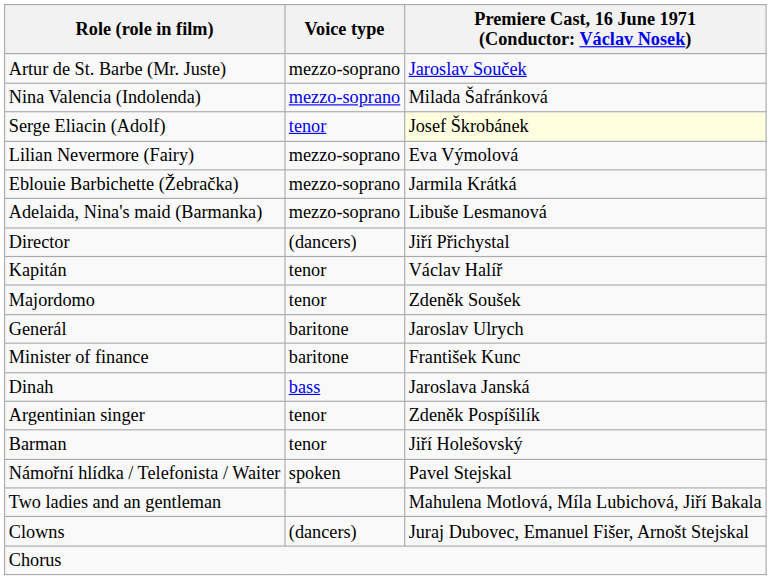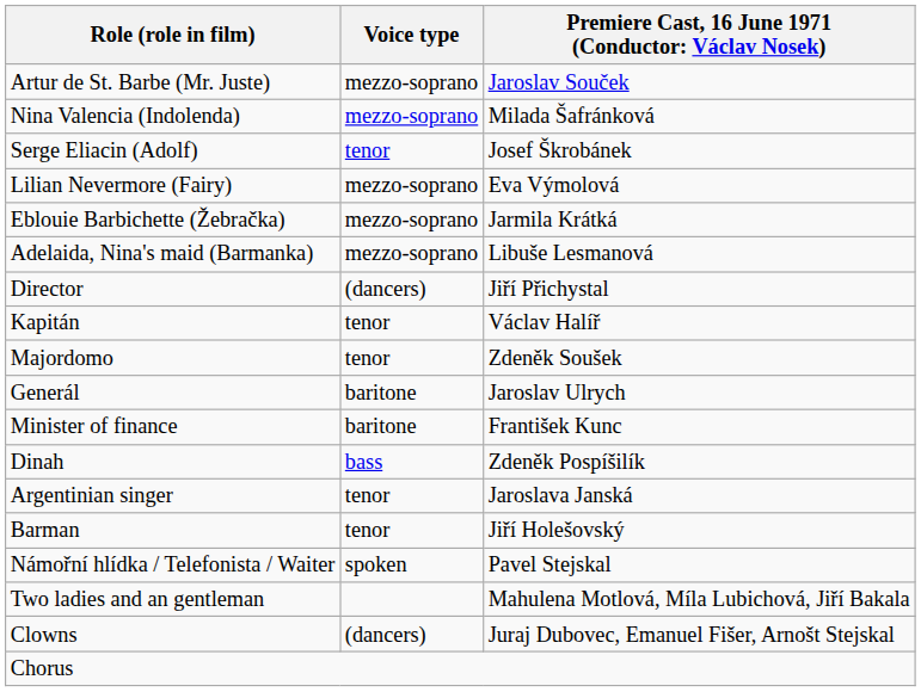 <table class="wikitable">
 <tr>
 <th>Role (role in film)</th>
 <th>Voice type</th>
 <th>Premiere Cast, 16 June 1971<br>(Conductor: <a href='#'>Václav Nosek</a>)</th>
 </tr>
 <tr>
 <td>Artur de St. Barbe (Mr. Juste)</td>
 <td>mezzo-soprano</td>
 <td><a href='#'>Jaroslav Souček</a></td>
 </tr>
 <tr>
 <td>Nina Valencia (Indolenda)</td>
 <td><a href='#'>mezzo-soprano</a></td>
 <td>Milada Šafránková</td>
 </tr>
 <tr>
 <td>Serge Eliacin (Adolf)</td>
 <td><a href='#'>tenor</a></td>
-<td style="background: lightyellow;">Josef Škrobánek</td>
+<td>Josef Škrobánek</td>
 </tr>
 <tr>
 <td>Lilian Nevermore (Fairy)</td>
 <td>mezzo-soprano</td>
 <td>Eva Výmolová</td>
 </tr>
 <tr>
 <td>Eblouie Barbichette (Žebračka)</td>
 <td>mezzo-soprano</td>
 <td>Jarmila Krátká</td>
 </tr>
 <tr>
 <td>Adelaida, Nina's maid (Barmanka)</td>
 <td>mezzo-soprano</td>
 <td>Libuše Lesmanová</td>
 </tr>
 <tr>
 <td>Director</td>
 <td>(dancers)</td>
 <td>Jiří Přichystal</td>
 </tr>
 <tr>
 <td>Kapitán</td>
 <td>tenor</td>
 <td>Václav Halíř</td>
 </tr>
 <tr>
 <td>Majordomo</td>
 <td>tenor</td>
 <td>Zdeněk Soušek</td>
 </tr>
 <tr>
 <td>Generál</td>
 <td>baritone</td>
 <td>Jaroslav Ulrych</td>
 </tr>
 <tr>
 <td>Minister of finance</td>
 <td>baritone</td>
 <td>František Kunc</td>
 </tr>
 <tr>
 <td>Dinah</td>
 <td><a href='#'>bass</a></td>
-<td>Jaroslava Janská</td>
+<td>Zdeněk Pospíšilík</td>
 </tr>
 <tr>
 <td>Argentinian singer</td>
 <td>tenor</td>
-<td>Zdeněk Pospíšilík</td>
+<td>Jaroslava Janská</td>
 </tr>
 <tr>
 <td>Barman</td>
 <td>tenor</td>
 <td>Jiří Holešovský</td>
 </tr>
 <tr>
 <td>Námořní hlídka / Telefonista / Waiter</td>
 <td>spoken</td>
 <td>Pavel Stejskal</td>
 </tr>
 <tr>
 <td>Two ladies and an gentleman</td>
 <td></td>
 <td>Mahulena Motlová, Míla Lubichová, Jiří Bakala</td>
 </tr>
 <tr>
 <td>Clowns</td>
 <td>(dancers)</td>
 <td>Juraj Dubovec, Emanuel Fišer, Arnošt Stejskal</td>
 </tr>
 <tr>
 <td colspan="4">Chorus</td>
 </tr>
 </table>
